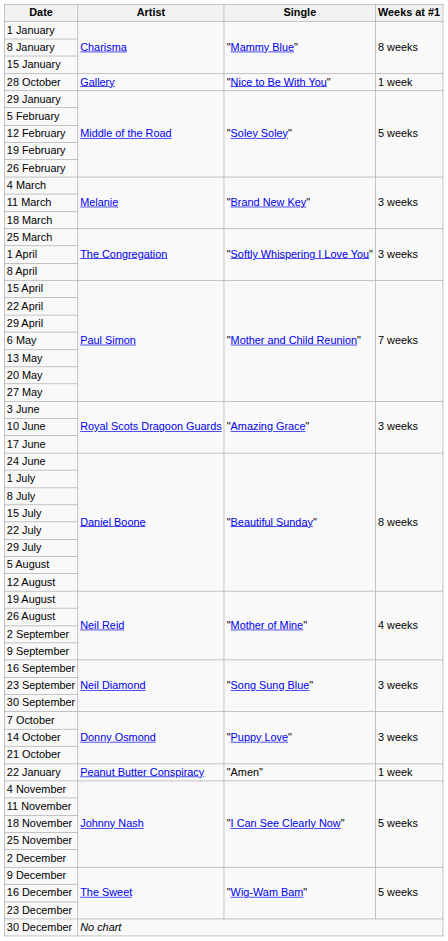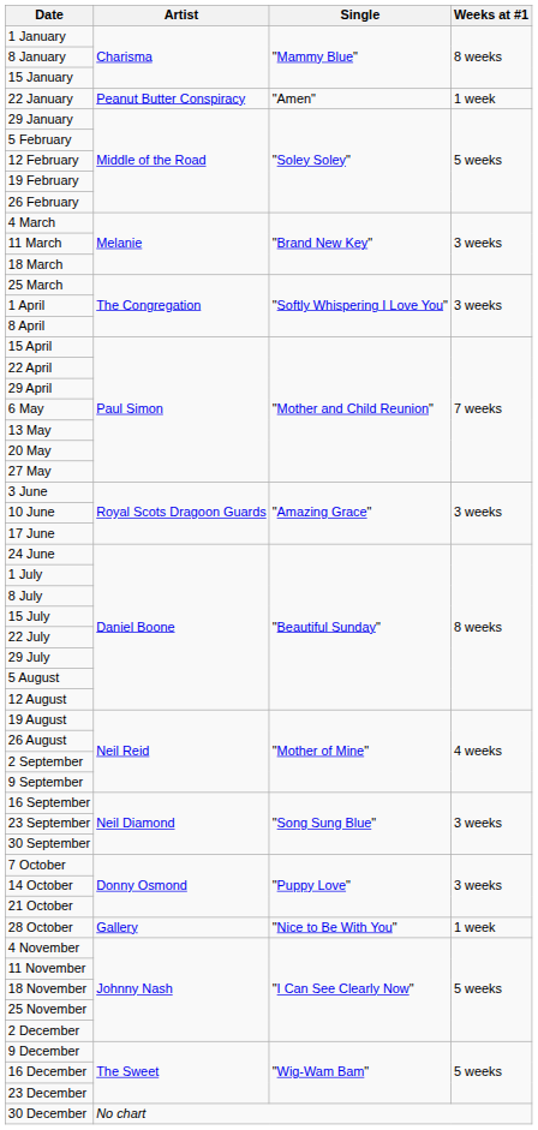 <table class="wikitable">
 <tr>
 <th>Date</th>
 <th>Artist</th>
 <th>Single</th>
 <th>Weeks at #1</th>
 </tr>
 <tr>
 <td>1 January</td>
 <td rowspan="3"><a href='#'>Charisma</a></td>
 <td rowspan="3">"<a href='#'>Mammy Blue</a>"</td>
 <td rowspan="3">8 weeks</td>
 </tr>
 <tr>
 <td>8 January</td>
 </tr>
 <tr>
 <td>15 January</td>
 </tr>
 <tr>
-<td>28 October</td>
-<td><a href='#'>Gallery</a></td>
-<td>"<a href='#'>Nice to Be With You</a>"</td>
+<td>22 January</td>
+<td><a href='#'>Peanut Butter Conspiracy</a></td>
+<td>"Amen"</td>
 <td>1 week</td>
 </tr>
 <tr>
 <td>29 January</td>
 <td rowspan="5"><a href='#'>Middle of the Road</a></td>
 <td rowspan="5">"<a href='#'>Soley Soley</a>"</td>
 <td rowspan="5">5 weeks</td>
 </tr>
 <tr>
 <td>5 February</td>
 </tr>
 <tr>
 <td>12 February</td>
 </tr>
 <tr>
 <td>19 February</td>
 </tr>
 <tr>
 <td>26 February</td>
 </tr>
 <tr>
 <td>4 March</td>
 <td rowspan="3"><a href='#'>Melanie</a></td>
 <td rowspan="3">"<a href='#'>Brand New Key</a>"</td>
 <td rowspan="3">3 weeks</td>
 </tr>
 <tr>
 <td>11 March</td>
 </tr>
 <tr>
 <td>18 March</td>
 </tr>
 <tr>
 <td>25 March</td>
 <td rowspan="3"><a href='#'>The Congregation</a></td>
 <td rowspan="3">"<a href='#'>Softly Whispering I Love You</a>"</td>
 <td rowspan="3">3 weeks</td>
 </tr>
 <tr>
 <td>1 April</td>
 </tr>
 <tr>
 <td>8 April</td>
 </tr>
 <tr>
 <td>15 April</td>
 <td rowspan="7"><a href='#'>Paul Simon</a></td>
 <td rowspan="7">"<a href='#'>Mother and Child Reunion</a>"</td>
 <td rowspan="7">7 weeks</td>
 </tr>
 <tr>
 <td>22 April</td>
 </tr>
 <tr>
 <td>29 April</td>
 </tr>
 <tr>
 <td>6 May</td>
 </tr>
 <tr>
 <td>13 May</td>
 </tr>
 <tr>
 <td>20 May</td>
 </tr>
 <tr>
 <td>27 May</td>
 </tr>
 <tr>
 <td>3 June</td>
 <td rowspan="3"><a href='#'>Royal Scots Dragoon Guards</a></td>
 <td rowspan="3">"<a href='#'>Amazing Grace</a>"</td>
 <td rowspan="3">3 weeks</td>
 </tr>
 <tr>
 <td>10 June</td>
 </tr>
 <tr>
 <td>17 June</td>
 </tr>
 <tr>
 <td>24 June</td>
 <td rowspan="8"><a href='#'>Daniel Boone</a></td>
 <td rowspan="8">"<a href='#'>Beautiful Sunday</a>"</td>
 <td rowspan="8">8 weeks</td>
 </tr>
 <tr>
 <td>1 July</td>
 </tr>
 <tr>
 <td>8 July</td>
 </tr>
 <tr>
 <td>15 July</td>
 </tr>
 <tr>
 <td>22 July</td>
 </tr>
 <tr>
 <td>29 July</td>
 </tr>
 <tr>
 <td>5 August</td>
 </tr>
 <tr>
 <td>12 August</td>
 </tr>
 <tr>
 <td>19 August</td>
 <td rowspan="4"><a href='#'>Neil Reid</a></td>
 <td rowspan="4">"<a href='#'>Mother of Mine</a>"</td>
 <td rowspan="4">4 weeks</td>
 </tr>
 <tr>
 <td>26 August</td>
 </tr>
 <tr>
 <td>2 September</td>
 </tr>
 <tr>
 <td>9 September</td>
 </tr>
 <tr>
 <td>16 September</td>
 <td rowspan="3"><a href='#'>Neil Diamond</a></td>
 <td rowspan="3">"<a href='#'>Song Sung Blue</a>"</td>
 <td rowspan="3">3 weeks</td>
 </tr>
 <tr>
 <td>23 September</td>
 </tr>
 <tr>
 <td>30 September</td>
 </tr>
 <tr>
 <td>7 October</td>
 <td rowspan="3"><a href='#'>Donny Osmond</a></td>
 <td rowspan="3">"<a href='#'>Puppy Love</a>"</td>
 <td rowspan="3">3 weeks</td>
 </tr>
 <tr>
 <td>14 October</td>
 </tr>
 <tr>
 <td>21 October</td>
 </tr>
 <tr>
-<td>22 January</td>
-<td><a href='#'>Peanut Butter Conspiracy</a></td>
-<td>"Amen"</td>
+<td>28 October</td>
+<td><a href='#'>Gallery</a></td>
+<td>"<a href='#'>Nice to Be With You</a>"</td>
 <td>1 week</td>
 </tr>
 <tr>
 <td>4 November</td>
 <td rowspan="5"><a href='#'>Johnny Nash</a></td>
 <td rowspan="5">"<a href='#'>I Can See Clearly Now</a>"</td>
 <td rowspan="5">5 weeks</td>
 </tr>
 <tr>
 <td>11 November</td>
 </tr>
 <tr>
 <td>18 November</td>
 </tr>
 <tr>
 <td>25 November</td>
 </tr>
 <tr>
 <td>2 December</td>
 </tr>
 <tr>
 <td>9 December</td>
 <td rowspan="3"><a href='#'>The Sweet</a></td>
 <td rowspan="3">"<a href='#'>Wig-Wam Bam</a>"</td>
 <td rowspan="3">5 weeks</td>
 </tr>
 <tr>
 <td>16 December</td>
 </tr>
 <tr>
 <td>23 December</td>
 </tr>
 <tr>
 <td>30 December</td>
 <td colspan="3"><em>No chart</em></td>
 </tr>
 </table>
